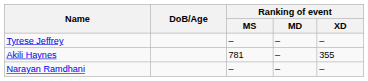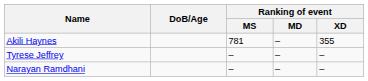 <table class="wikitable" style="width:600px; font-size:95%;">
 <tr>
 <th rowspan="2" align="left">Name</th>
 <th rowspan="2" align="left">DoB/Age</th>
 <th colspan="3" align="center">Ranking of event</th>
 </tr>
 <tr>
 <th align="center">MS</th>
 <th>MD</th>
 <th align="center">XD</th>
 </tr>
 <tr>
+<td><a href='#'>Akili Haynes</a></td>
+<td></td>
+<td>781</td>
+<td>–</td>
+<td>355</td>
+</tr>
+<tr>
 <td><a href='#'>Tyrese Jeffrey</a></td>
 <td></td>
 <td>–</td>
 <td>–</td>
 <td>–</td>
-</tr>
-<tr>
-<td><a href='#'>Akili Haynes</a></td>
-<td></td>
-<td>781</td>
-<td>–</td>
-<td>355</td>
 </tr>
 <tr>
 <td><a href='#'>Narayan Ramdhani</a></td>
 <td></td>
 <td>–</td>
 <td>–</td>
 <td>–</td>
 </tr>
 </table>
